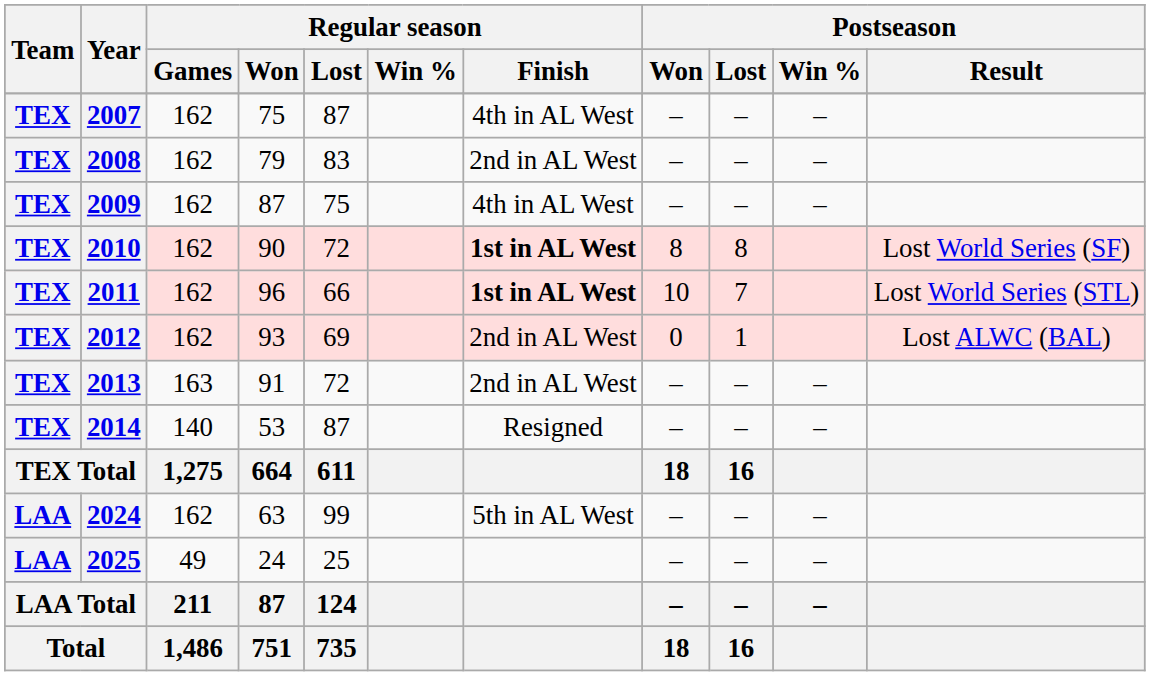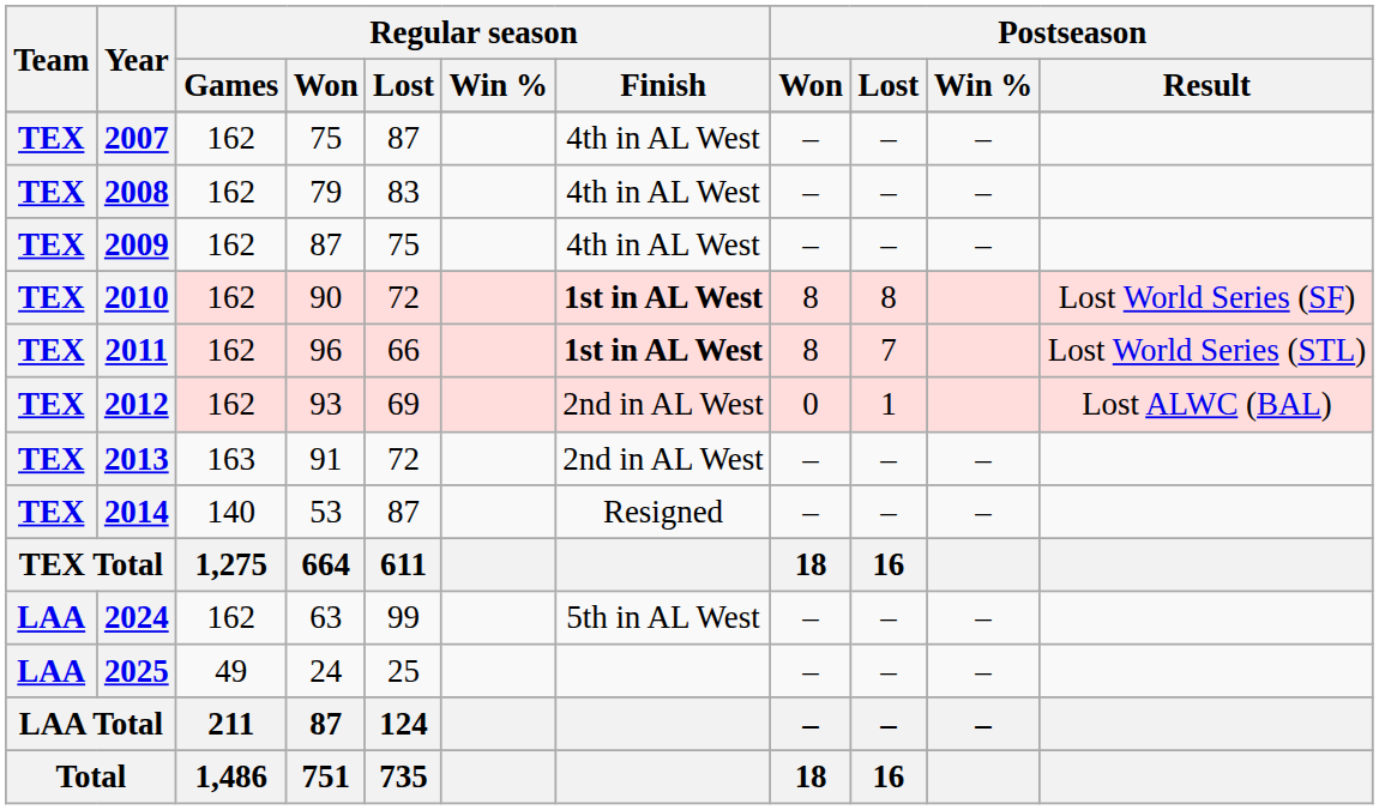 <table class="wikitable" style="font-size: 95%; text-align:center;">
 <tr>
 <th rowspan="2">Team</th>
 <th rowspan="2">Year</th>
 <th colspan="5">Regular season</th>
 <th colspan="4">Postseason</th>
 </tr>
 <tr>
 <th>Games</th>
 <th>Won</th>
 <th>Lost</th>
 <th>Win %</th>
 <th>Finish</th>
 <th>Won</th>
 <th>Lost</th>
 <th>Win %</th>
 <th>Result</th>
 </tr>
 <tr>
 </tr>
 <tr>
 <th><a href='#'>TEX</a></th>
 <th><a href='#'>2007</a></th>
 <td>162</td>
 <td>75</td>
 <td>87</td>
 <td></td>
 <td>4th in AL West</td>
 <td>–</td>
 <td>–</td>
 <td>–</td>
 <td></td>
 </tr>
 <tr>
 <th><a href='#'>TEX</a></th>
 <th><a href='#'>2008</a></th>
 <td>162</td>
 <td>79</td>
 <td>83</td>
 <td></td>
-<td>2nd in AL West</td>
+<td>4th in AL West</td>
 <td>–</td>
 <td>–</td>
 <td>–</td>
 <td></td>
 </tr>
 <tr>
 <th><a href='#'>TEX</a></th>
 <th><a href='#'>2009</a></th>
 <td>162</td>
 <td>87</td>
 <td>75</td>
 <td></td>
 <td>4th in AL West</td>
 <td>–</td>
 <td>–</td>
 <td>–</td>
 <td></td>
 </tr>
 <tr ! style="background:#fdd;">
 <th><a href='#'>TEX</a></th>
 <th><a href='#'>2010</a></th>
 <td>162</td>
 <td>90</td>
 <td>72</td>
 <td></td>
 <td><strong>1st in AL West</strong></td>
 <td>8</td>
 <td>8</td>
 <td></td>
 <td>Lost <a href='#'>World Series</a> (<a href='#'>SF</a>)</td>
 </tr>
 <tr ! style="background:#fdd;">
 <th><a href='#'>TEX</a></th>
 <th><a href='#'>2011</a></th>
 <td>162</td>
 <td>96</td>
 <td>66</td>
 <td></td>
 <td><strong>1st in AL West</strong></td>
-<td>10</td>
+<td>8</td>
 <td>7</td>
 <td></td>
 <td>Lost <a href='#'>World Series</a> (<a href='#'>STL</a>)</td>
 </tr>
 <tr ! style="background:#fdd;">
 <th><a href='#'>TEX</a></th>
 <th><a href='#'>2012</a></th>
 <td>162</td>
 <td>93</td>
 <td>69</td>
 <td></td>
 <td>2nd in AL West</td>
 <td>0</td>
 <td>1</td>
 <td></td>
 <td>Lost <a href='#'>ALWC</a> (<a href='#'>BAL</a>)</td>
 </tr>
 <tr>
 <th><a href='#'>TEX</a></th>
 <th><a href='#'>2013</a></th>
 <td>163</td>
 <td>91</td>
 <td>72</td>
 <td></td>
 <td>2nd in AL West</td>
 <td>–</td>
 <td>–</td>
 <td>–</td>
 <td></td>
 </tr>
 <tr>
 <th><a href='#'>TEX</a></th>
 <th><a href='#'>2014</a></th>
 <td>140</td>
 <td>53</td>
 <td>87</td>
 <td></td>
 <td>Resigned</td>
 <td>–</td>
 <td>–</td>
 <td>–</td>
 <td></td>
 </tr>
 <tr>
 <th colspan="2">TEX Total</th>
 <th>1,275</th>
 <th>664</th>
 <th>611</th>
 <th></th>
 <th></th>
 <th>18</th>
 <th>16</th>
 <th></th>
 <th></th>
 </tr>
 <tr>
 <th><a href='#'>LAA</a></th>
 <th><a href='#'>2024</a></th>
 <td>162</td>
 <td>63</td>
 <td>99</td>
 <td></td>
 <td>5th in AL West</td>
 <td>–</td>
 <td>–</td>
 <td>–</td>
 <td></td>
 </tr>
 <tr>
 <th><a href='#'>LAA</a></th>
 <th><a href='#'>2025</a></th>
 <td>49</td>
 <td>24</td>
 <td>25</td>
 <td></td>
 <td></td>
 <td>–</td>
 <td>–</td>
 <td>–</td>
 <td></td>
 </tr>
 <tr>
 <th colspan="2">LAA Total</th>
 <th>211</th>
 <th>87</th>
 <th>124</th>
 <th></th>
 <th></th>
 <th>–</th>
 <th>–</th>
 <th>–</th>
 <th></th>
 </tr>
 <tr>
 <th colspan="2">Total</th>
 <th>1,486</th>
 <th>751</th>
 <th>735</th>
 <th></th>
 <th></th>
 <th>18</th>
 <th>16</th>
 <th></th>
 <th></th>
 </tr>
 </table>
